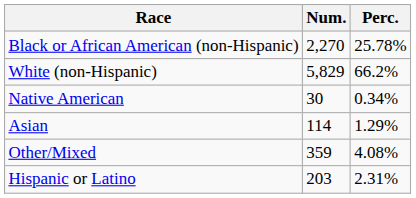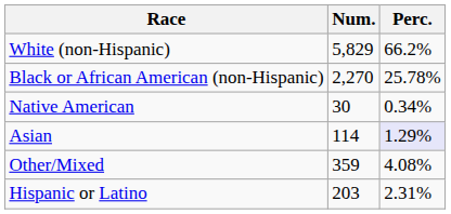 <table class="wikitable">
 <tr>
 <th>Race</th>
 <th>Num.</th>
 <th>Perc.</th>
 </tr>
 <tr>
+<td><a href='#'>White</a> (non-Hispanic)</td>
+<td>5,829</td>
+<td>66.2%</td>
+</tr>
+<tr>
 <td><a href='#'>Black or African American</a> (non-Hispanic)</td>
 <td>2,270</td>
 <td>25.78%</td>
-</tr>
-<tr>
-<td><a href='#'>White</a> (non-Hispanic)</td>
-<td>5,829</td>
-<td>66.2%</td>
 </tr>
 <tr>
 <td><a href='#'>Native American</a></td>
 <td>30</td>
 <td>0.34%</td>
 </tr>
 <tr>
 <td><a href='#'>Asian</a></td>
 <td>114</td>
-<td>1.29%</td>
+<td style="background: lavender;">1.29%</td>
 </tr>
 <tr>
 <td><a href='#'>Other/Mixed</a></td>
 <td>359</td>
 <td>4.08%</td>
 </tr>
 <tr>
 <td><a href='#'>Hispanic</a> or <a href='#'>Latino</a></td>
 <td>203</td>
 <td>2.31%</td>
 </tr>
 </table>
